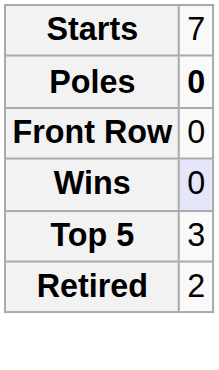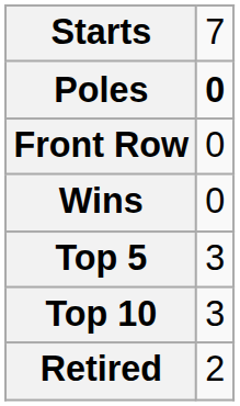 <table class="wikitable" style="text-align:center">
 <tr>
 <th>Starts</th>
 <td>7</td>
 </tr>
 <tr>
 <th>Poles</th>
 <td><strong>0</strong></td>
 </tr>
 <tr>
 <th>Front Row</th>
 <td>0</td>
 </tr>
 <tr>
 <th>Wins</th>
-<td style="background: lavender;">0</td>
+<td>0</td>
 </tr>
 <tr>
 <th>Top 5</th>
+<td>3</td>
+</tr>
+<tr>
+<th>Top 10</th>
 <td>3</td>
 </tr>
 <tr>
 <th>Retired</th>
 <td>2</td>
 </tr>
 </table>
